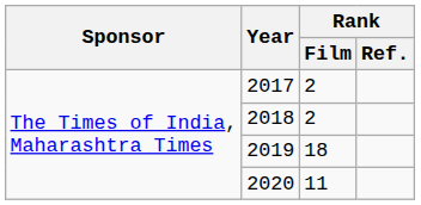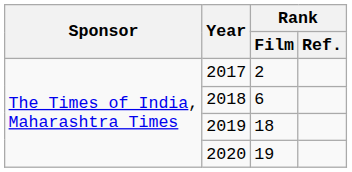 <table class="wikitable">
 <tr>
 <th rowspan="2">Sponsor</th>
 <th rowspan="2">Year</th>
 <th colspan="2">Rank</th>
 </tr>
 <tr>
 <th>Film</th>
 <th>Ref.</th>
 </tr>
 <tr>
 <td rowspan="4"><a href='#'>The Times of India</a>,<br><a href='#'>Maharashtra Times</a></td>
 <td>2017</td>
 <td>2</td>
 <td></td>
 </tr>
 <tr>
 <td>2018</td>
-<td>2</td>
+<td>6</td>
 <td></td>
 </tr>
 <tr>
 <td>2019</td>
 <td>18</td>
 <td></td>
 </tr>
 <tr>
 <td>2020</td>
-<td>11</td>
+<td>19</td>
 <td></td>
 </tr>
 </table>
